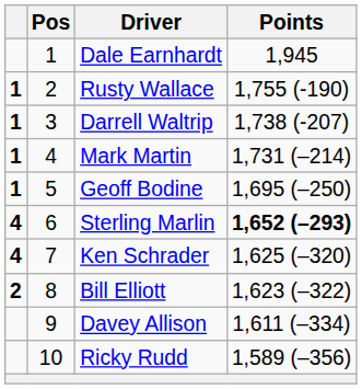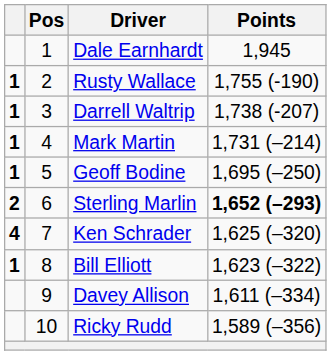 <table class="wikitable" style="font-size: 95%;">
 <tr>
 <th></th>
 <th>Pos</th>
 <th>Driver</th>
 <th>Points</th>
 </tr>
 <tr>
 <td align="left"></td>
 <td style="text-align:center;">1</td>
 <td><a href='#'>Dale Earnhardt</a></td>
 <td style="text-align:center;">1,945</td>
 </tr>
 <tr>
 <td align="left">  <strong>1</strong></td>
 <td style="text-align:center;">2</td>
 <td><a href='#'>Rusty Wallace</a></td>
 <td style="text-align:center;">1,755 (-190)</td>
 </tr>
 <tr>
 <td align="left">  <strong>1</strong></td>
 <td style="text-align:center;">3</td>
 <td><a href='#'>Darrell Waltrip</a></td>
 <td style="text-align:center;">1,738 (-207)</td>
 </tr>
 <tr>
 <td align="left">  <strong>1</strong></td>
 <td style="text-align:center;">4</td>
 <td><a href='#'>Mark Martin</a></td>
 <td style="text-align:center;">1,731 (–214)</td>
 </tr>
 <tr>
 <td align="left">  <strong>1</strong></td>
 <td style="text-align:center;">5</td>
 <td><a href='#'>Geoff Bodine</a></td>
 <td style="text-align:center;">1,695 (–250)</td>
 </tr>
 <tr>
-<td align="left">  <strong>4</strong></td>
+<td align="left">  <strong>2</strong></td>
 <td style="text-align:center;">6</td>
 <td><a href='#'>Sterling Marlin</a></td>
 <td style="text-align:center;"><strong>1,652 (–293)</strong></td>
 </tr>
 <tr>
 <td align="left">  <strong>4</strong></td>
 <td style="text-align:center;">7</td>
 <td><a href='#'>Ken Schrader</a></td>
 <td style="text-align:center;">1,625 (–320)</td>
 </tr>
 <tr>
-<td align="left">  <strong>2</strong></td>
+<td align="left">  <strong>1</strong></td>
 <td style="text-align:center;">8</td>
 <td><a href='#'>Bill Elliott</a></td>
 <td style="text-align:center;">1,623 (–322)</td>
 </tr>
 <tr>
 <td align="left"></td>
 <td style="text-align:center;">9</td>
 <td><a href='#'>Davey Allison</a></td>
 <td style="text-align:center;">1,611 (–334)</td>
 </tr>
 <tr>
 <td align="left"></td>
 <td style="text-align:center;">10</td>
 <td><a href='#'>Ricky Rudd</a></td>
 <td style="text-align:center;">1,589 (–356)</td>
 </tr>
 <tr class="sortbottom">
 <th colspan="9"></th>
 </tr>
 </table>
